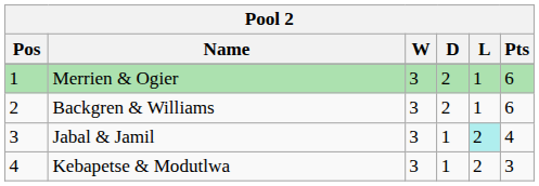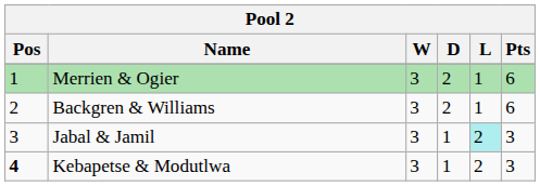 <table class="wikitable">
 <tr>
 <th colspan="6">Pool 2</th>
 </tr>
 <tr>
 <th width=30>Pos</th>
 <th width=300>Name</th>
 <th width=20>W</th>
 <th width=20>D</th>
 <th width=20>L</th>
 <th width=20>Pts</th>
 </tr>
 <tr>
 </tr>
 <tr style="background:#ACE1AF;">
 <td>1</td>
 <td> Merrien & Ogier</td>
 <td>3</td>
 <td>2</td>
 <td>1</td>
 <td>6</td>
 </tr>
 <tr>
 <td>2</td>
 <td> Backgren &  Williams</td>
 <td>3</td>
 <td>2</td>
 <td>1</td>
 <td>6</td>
 </tr>
 <tr>
 <td>3</td>
 <td> Jabal & Jamil</td>
 <td>3</td>
 <td>1</td>
 <td style="background: paleturquoise;">2</td>
-<td>4</td>
+<td>3</td>
 </tr>
 <tr>
-<td>4</td>
+<td><strong>4</strong></td>
 <td> Kebapetse & Modutlwa</td>
 <td>3</td>
 <td>1</td>
 <td>2</td>
 <td>3</td>
 </tr>
 </table>
